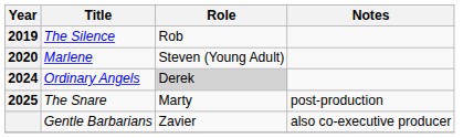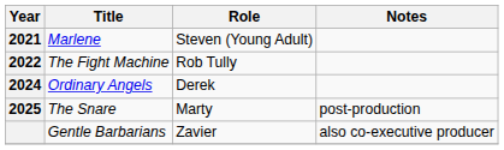 <table class="wikitable plainrowheaders sortable">
 <tr>
 <th scope="col">Year</th>
 <th scope="col">Title</th>
 <th scope="col">Role</th>
 <th scope="col" class="unsortable">Notes</th>
 </tr>
 <tr>
-<th scope="row">2019</th>
-<td><em><a href='#'>The Silence</a></em></td>
-<td>Rob</td>
-<td></td>
-</tr>
-<tr>
-<th scope="row">2020</th>
+<th scope="row">2021</th>
 <td><em><a href='#'>Marlene</a></em></td>
 <td>Steven (Young Adult)</td>
 <td></td>
 </tr>
 <tr>
+<th scope="row">2022</th>
+<td><em>The Fight Machine</em></td>
+<td>Rob Tully</td>
+<td></td>
+</tr>
+<tr>
 <th scope="row">2024</th>
 <td><em><a href='#'>Ordinary Angels</a></em></td>
-<td style="background: lightgrey;">Derek</td>
+<td>Derek</td>
 <td></td>
 </tr>
 <tr>
 <th scope="row">2025</th>
 <td><em>The Snare</em></td>
 <td>Marty</td>
 <td>post-production</td>
 </tr>
 <tr>
 <th scope="row"></th>
 <td><em>Gentle Barbarians</em></td>
 <td>Zavier</td>
 <td>also co-executive producer</td>
 </tr>
 <tr>
 </tr>
 </table>
